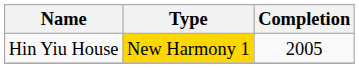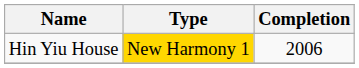 <table class="wikitable" style="text-align: center">
 <tr>
 <th>Name</th>
 <th>Type</th>
 <th>Completion</th>
 </tr>
 <tr>
 <td>Hin Yiu House</td>
 <td rowspan="1" style="background: gold;">New Harmony 1</td>
-<td rowspan="1">2005</td>
+<td rowspan="1">2006</td>
 </tr>
 <tr>
 </tr>
 </table>
